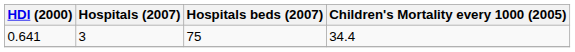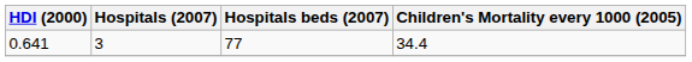 <table class="wikitable" border="1">
 <tr>
 <th><a href='#'>HDI</a> (2000)</th>
 <th>Hospitals (2007)</th>
 <th>Hospitals beds (2007)</th>
 <th>Children's Mortality every 1000 (2005)</th>
 </tr>
 <tr>
 <td>0.641</td>
 <td>3</td>
-<td>75</td>
+<td>77</td>
 <td>34.4</td>
 </tr>
 <tr>
 </tr>
 </table>
